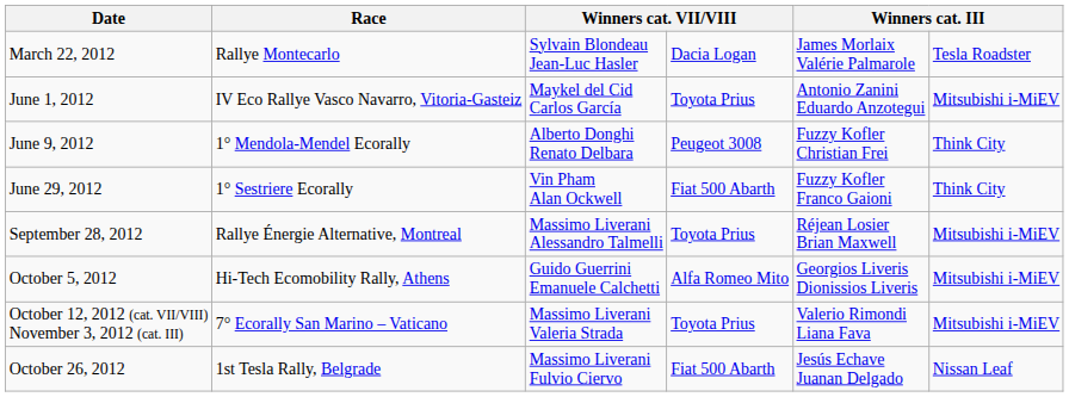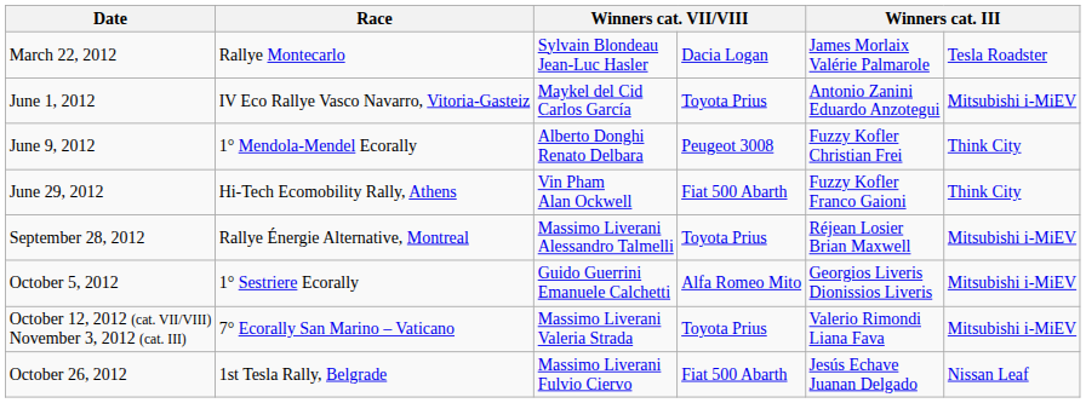 <table class="wikitable">
 <tr>
 <th>Date</th>
 <th>Race</th>
 <th colspan = 2>Winners cat. VII/VIII</th>
 <th colspan = 2>Winners cat. III</th>
 </tr>
 <tr>
 <td>March 22, 2012</td>
 <td> Rallye <a href='#'>Montecarlo</a></td>
 <td> <a href='#'>Sylvain Blondeau</a> <br> <a href='#'>Jean-Luc Hasler</a></td>
 <td> <a href='#'>Dacia Logan</a></td>
 <td> <a href='#'>James Morlaix</a> <br> <a href='#'>Valérie Palmarole</a></td>
 <td> <a href='#'>Tesla Roadster</a></td>
 </tr>
 <tr>
 <td>June 1, 2012</td>
 <td> IV Eco Rallye Vasco Navarro, <a href='#'>Vitoria-Gasteiz</a></td>
 <td> <a href='#'>Maykel del Cid</a> <br> <a href='#'>Carlos García</a></td>
 <td> <a href='#'>Toyota Prius</a></td>
 <td> <a href='#'>Antonio Zanini</a> <br> <a href='#'>Eduardo Anzotegui</a></td>
 <td> <a href='#'>Mitsubishi i-MiEV</a></td>
 </tr>
 <tr>
 <td>June 9, 2012</td>
 <td> 1° <a href='#'>Mendola-Mendel</a> Ecorally</td>
 <td> <a href='#'>Alberto Donghi</a><br> <a href='#'>Renato Delbara</a></td>
 <td> <a href='#'>Peugeot 3008</a></td>
 <td> <a href='#'>Fuzzy Kofler</a><br> <a href='#'>Christian Frei</a></td>
 <td> <a href='#'>Think City</a></td>
 </tr>
 <tr>
 <td>June 29, 2012</td>
-<td> 1° <a href='#'>Sestriere</a> Ecorally</td>
+<td> Hi-Tech Ecomobility Rally, <a href='#'>Athens</a></td>
 <td> <a href='#'>Vin Pham</a><br> <a href='#'>Alan Ockwell</a></td>
 <td> <a href='#'>Fiat 500 Abarth</a></td>
 <td> <a href='#'>Fuzzy Kofler</a><br> <a href='#'>Franco Gaioni</a></td>
 <td> <a href='#'>Think City</a></td>
 </tr>
 <tr>
 <td>September 28, 2012</td>
 <td> Rallye Énergie Alternative, <a href='#'>Montreal</a></td>
 <td> <a href='#'>Massimo Liverani</a><br> <a href='#'>Alessandro Talmelli</a></td>
 <td> <a href='#'>Toyota Prius</a></td>
 <td> <a href='#'>Réjean Losier</a><br> <a href='#'>Brian Maxwell</a></td>
 <td> <a href='#'>Mitsubishi i-MiEV</a></td>
 </tr>
 <tr>
 <td>October 5, 2012</td>
-<td> Hi-Tech Ecomobility Rally, <a href='#'>Athens</a></td>
+<td> 1° <a href='#'>Sestriere</a> Ecorally</td>
 <td> <a href='#'>Guido Guerrini</a><br> <a href='#'>Emanuele Calchetti</a></td>
 <td> <a href='#'>Alfa Romeo Mito</a></td>
 <td> <a href='#'>Georgios Liveris</a><br> <a href='#'>Dionissios Liveris</a></td>
 <td> <a href='#'>Mitsubishi i-MiEV</a></td>
 </tr>
 <tr>
 <td>October 12, 2012 <small>(cat. VII/VIII)</small><br>November 3, 2012 <small>(cat. III)</small></td>
 <td> 7° <a href='#'>Ecorally San Marino – Vaticano</a></td>
 <td> <a href='#'>Massimo Liverani</a><br> <a href='#'>Valeria Strada</a></td>
 <td> <a href='#'>Toyota Prius</a></td>
 <td> <a href='#'>Valerio Rimondi</a><br> <a href='#'>Liana Fava</a></td>
 <td> <a href='#'>Mitsubishi i-MiEV</a></td>
 </tr>
 <tr>
 <td>October 26, 2012</td>
 <td> 1st Tesla Rally, <a href='#'>Belgrade</a></td>
 <td> <a href='#'>Massimo Liverani</a><br> <a href='#'>Fulvio Ciervo</a></td>
 <td> <a href='#'>Fiat 500 Abarth</a></td>
 <td> <a href='#'>Jesús Echave</a> <br> <a href='#'>Juanan Delgado</a></td>
 <td> <a href='#'>Nissan Leaf</a></td>
 </tr>
 </table>
